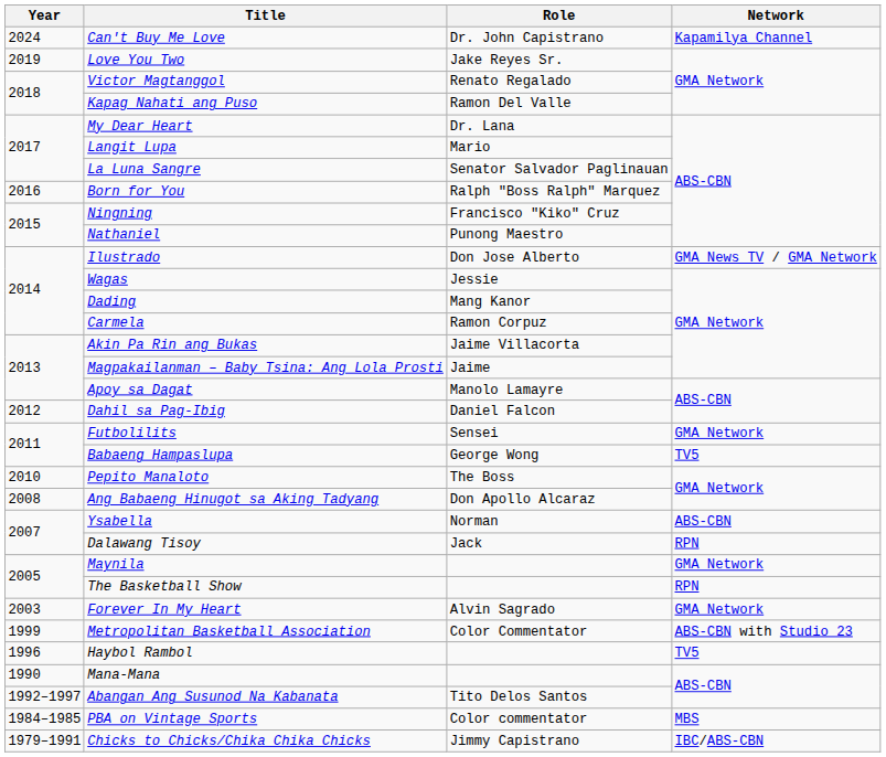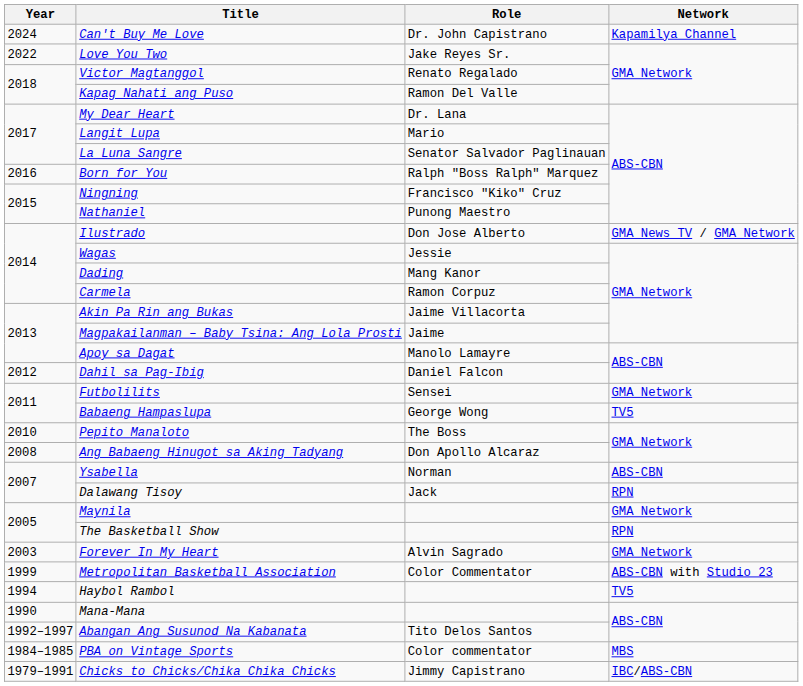 <table class="wikitable">
 <tr>
 <th>Year</th>
 <th>Title</th>
 <th>Role</th>
 <th>Network</th>
 </tr>
 <tr>
 <td>2024</td>
 <td><em><a href='#'>Can't Buy Me Love</a></em></td>
 <td>Dr. John Capistrano</td>
 <td><a href='#'>Kapamilya Channel</a></td>
 </tr>
 <tr>
-<td>2019</td>
+<td>2022</td>
 <td><em><a href='#'>Love You Two</a></em></td>
 <td>Jake Reyes Sr.</td>
 <td rowspan=3><a href='#'>GMA Network</a></td>
 </tr>
 <tr>
 <td rowspan=2>2018</td>
 <td><em><a href='#'>Victor Magtanggol</a></em></td>
 <td>Renato Regalado</td>
 </tr>
 <tr>
 <td><em><a href='#'>Kapag Nahati ang Puso</a></em></td>
 <td>Ramon Del Valle</td>
 </tr>
 <tr>
 <td rowspan=3>2017</td>
 <td><em><a href='#'>My Dear Heart</a></em></td>
 <td>Dr. Lana</td>
 <td rowspan=6><a href='#'>ABS-CBN</a></td>
 </tr>
 <tr>
 <td><em><a href='#'>Langit Lupa</a></em></td>
 <td>Mario</td>
 </tr>
 <tr>
 <td><em><a href='#'>La Luna Sangre</a></em></td>
 <td>Senator Salvador Paglinauan</td>
 </tr>
 <tr>
 <td>2016</td>
 <td><em><a href='#'>Born for You</a></em></td>
 <td>Ralph "Boss Ralph" Marquez</td>
 </tr>
 <tr>
 <td rowspan=2>2015</td>
 <td><em><a href='#'>Ningning</a></em></td>
 <td>Francisco "Kiko" Cruz</td>
 </tr>
 <tr>
 <td><em><a href='#'>Nathaniel</a></em></td>
 <td>Punong Maestro</td>
 </tr>
 <tr>
 <td rowspan=4>2014</td>
 <td><em><a href='#'>Ilustrado</a></em></td>
 <td>Don Jose Alberto</td>
 <td><a href='#'>GMA News TV</a> / <a href='#'>GMA Network</a></td>
 </tr>
 <tr>
 <td><em><a href='#'>Wagas</a></em></td>
 <td>Jessie</td>
 <td rowspan=5><a href='#'>GMA Network</a></td>
 </tr>
 <tr>
 <td><em><a href='#'>Dading</a></em></td>
 <td>Mang Kanor</td>
 </tr>
 <tr>
 <td><em><a href='#'>Carmela</a></em></td>
 <td>Ramon Corpuz</td>
 </tr>
 <tr>
 <td rowspan=3>2013</td>
 <td><em><a href='#'>Akin Pa Rin ang Bukas</a></em></td>
 <td>Jaime Villacorta</td>
 </tr>
 <tr>
 <td><em><a href='#'> Magpakailanman – Baby Tsina: Ang Lola Prosti</a></em></td>
 <td>Jaime</td>
 </tr>
 <tr>
 <td><em><a href='#'>Apoy sa Dagat</a></em></td>
 <td>Manolo Lamayre</td>
 <td rowspan=2><a href='#'>ABS-CBN</a></td>
 </tr>
 <tr>
 <td>2012</td>
 <td><em><a href='#'>Dahil sa Pag-Ibig</a></em></td>
 <td>Daniel Falcon</td>
 </tr>
 <tr>
 <td rowspan=2>2011</td>
 <td><em><a href='#'>Futbolilits</a></em></td>
 <td>Sensei</td>
 <td><a href='#'>GMA Network</a></td>
 </tr>
 <tr>
 <td><em><a href='#'>Babaeng Hampaslupa</a></em></td>
 <td>George Wong</td>
 <td><a href='#'>TV5</a></td>
 </tr>
 <tr>
 <td>2010</td>
 <td><em><a href='#'>Pepito Manaloto</a></em></td>
 <td>The Boss</td>
 <td rowspan=2><a href='#'>GMA Network</a></td>
 </tr>
 <tr>
 <td>2008</td>
 <td><em><a href='#'>Ang Babaeng Hinugot sa Aking Tadyang</a></em></td>
 <td>Don Apollo Alcaraz</td>
 </tr>
 <tr>
 <td rowspan=2>2007</td>
 <td><em><a href='#'>Ysabella</a></em></td>
 <td>Norman</td>
 <td><a href='#'>ABS-CBN</a></td>
 </tr>
 <tr>
 <td><em>Dalawang Tisoy</em></td>
 <td>Jack</td>
 <td><a href='#'>RPN</a></td>
 </tr>
 <tr>
 <td rowspan=2>2005</td>
 <td><em><a href='#'>Maynila</a></em></td>
 <td></td>
 <td><a href='#'>GMA Network</a></td>
 </tr>
 <tr>
 <td><em>The Basketball Show</em></td>
 <td></td>
 <td><a href='#'>RPN</a></td>
 </tr>
 <tr>
 <td>2003</td>
 <td><em><a href='#'>Forever In My Heart</a></em></td>
 <td>Alvin Sagrado</td>
 <td><a href='#'>GMA Network</a></td>
 </tr>
 <tr>
 <td>1999</td>
 <td><em><a href='#'>Metropolitan Basketball Association</a></em></td>
 <td>Color Commentator</td>
 <td><a href='#'>ABS-CBN</a> with <a href='#'>Studio 23</a></td>
 </tr>
 <tr>
-<td>1996</td>
+<td>1994</td>
 <td><em>Haybol Rambol</em></td>
 <td></td>
 <td><a href='#'>TV5</a></td>
 </tr>
 <tr>
 <td>1990</td>
 <td><em>Mana-Mana</em></td>
 <td></td>
 <td rowspan=2><a href='#'>ABS-CBN</a></td>
 </tr>
 <tr>
 <td>1992–1997</td>
 <td><em><a href='#'>Abangan Ang Susunod Na Kabanata</a></em></td>
 <td>Tito Delos Santos</td>
 </tr>
 <tr>
 <td>1984–1985</td>
 <td><em><a href='#'>PBA on Vintage Sports</a></em></td>
 <td>Color commentator</td>
 <td><a href='#'>MBS</a></td>
 </tr>
 <tr>
 <td>1979–1991</td>
 <td><em><a href='#'>Chicks to Chicks/Chika Chika Chicks</a></em></td>
 <td>Jimmy Capistrano</td>
 <td><a href='#'>IBC</a>/<a href='#'>ABS-CBN</a></td>
 </tr>
 </table>
